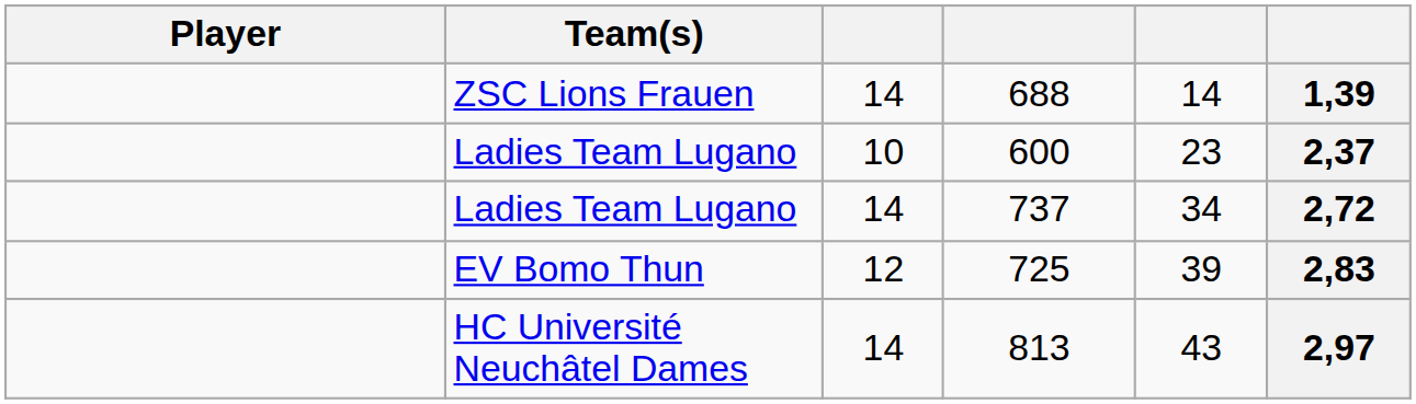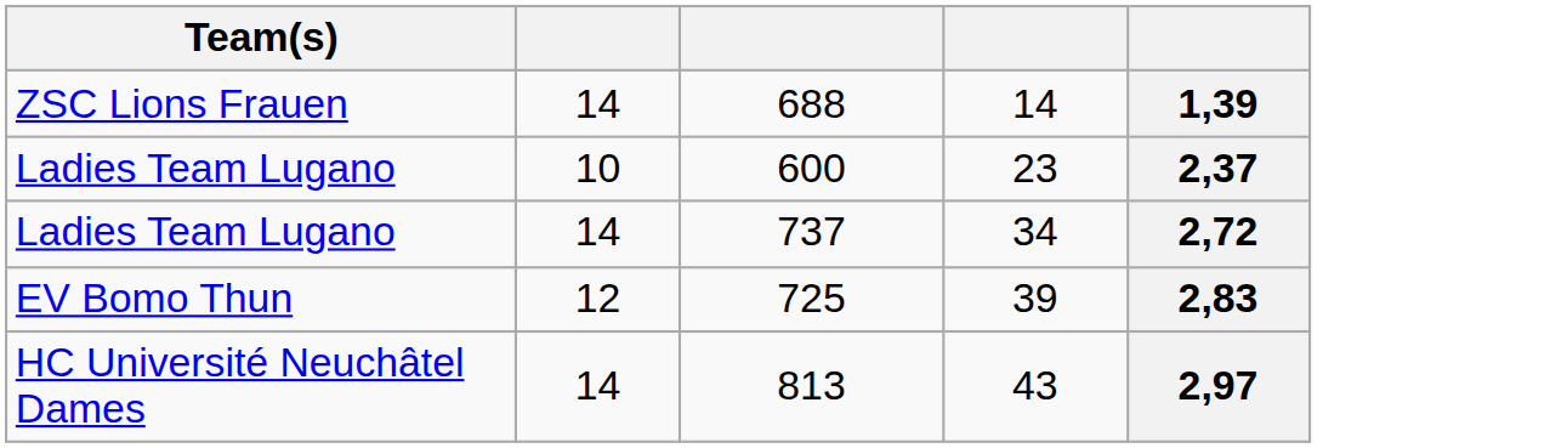 <table class="wikitable sortable" style="text-align: center">
 <tr>
-<th style="width: 15em;">Player</th>
 <th style="width: 12em;">Team(s)</th>
 <th style="width: 3.5em;"></th>
 <th style="width: 6em;"></th>
 <th style="width: 4em;"></th>
 <th style="width: 4em;"></th>
 </tr>
 <tr>
-<td style="text-align:left;"> </td>
 <td style="text-align:left;"><a href='#'>ZSC Lions Frauen</a></td>
 <td>14</td>
 <td>688</td>
 <td>14</td>
 <th>1,39</th>
 </tr>
 <tr>
-<td style="text-align:left;"> </td>
 <td style="text-align:left;"><a href='#'>Ladies Team Lugano</a></td>
 <td>10</td>
 <td>600</td>
 <td>23</td>
 <th>2,37</th>
 </tr>
 <tr>
-<td style="text-align:left;"> </td>
 <td style="text-align:left;"><a href='#'>Ladies Team Lugano</a></td>
 <td>14</td>
 <td>737</td>
 <td>34</td>
 <th>2,72</th>
 </tr>
 <tr>
-<td style="text-align:left;"> </td>
 <td style="text-align:left;"><a href='#'>EV Bomo Thun</a></td>
 <td>12</td>
 <td>725</td>
 <td>39</td>
 <th>2,83</th>
 </tr>
 <tr>
-<td style="text-align:left;"> </td>
 <td style="text-align:left;"><a href='#'>HC Université Neuchâtel Dames</a></td>
 <td>14</td>
 <td>813</td>
 <td>43</td>
 <th>2,97</th>
 </tr>
 </table>
